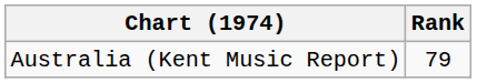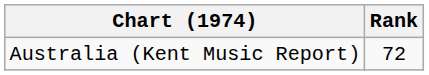 <table class="wikitable sortable">
 <tr>
 <th>Chart (1974)</th>
 <th>Rank</th>
 </tr>
 <tr>
 <td>Australia (Kent Music Report)</td>
-<td style="text-align:center;">79</td>
+<td style="text-align:center;">72</td>
 </tr>
 </table>
